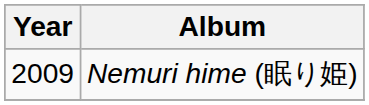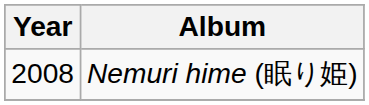 <table class="wikitable plainrowheaders" style="text-align:center;">
 <tr>
 <th>Year</th>
 <th>Album</th>
 </tr>
 <tr>
-<td>2009</td>
+<td>2008</td>
 <td><em>Nemuri hime</em> (眠り姫) </td>
 </tr>
 <tr>
 </tr>
 </table>
